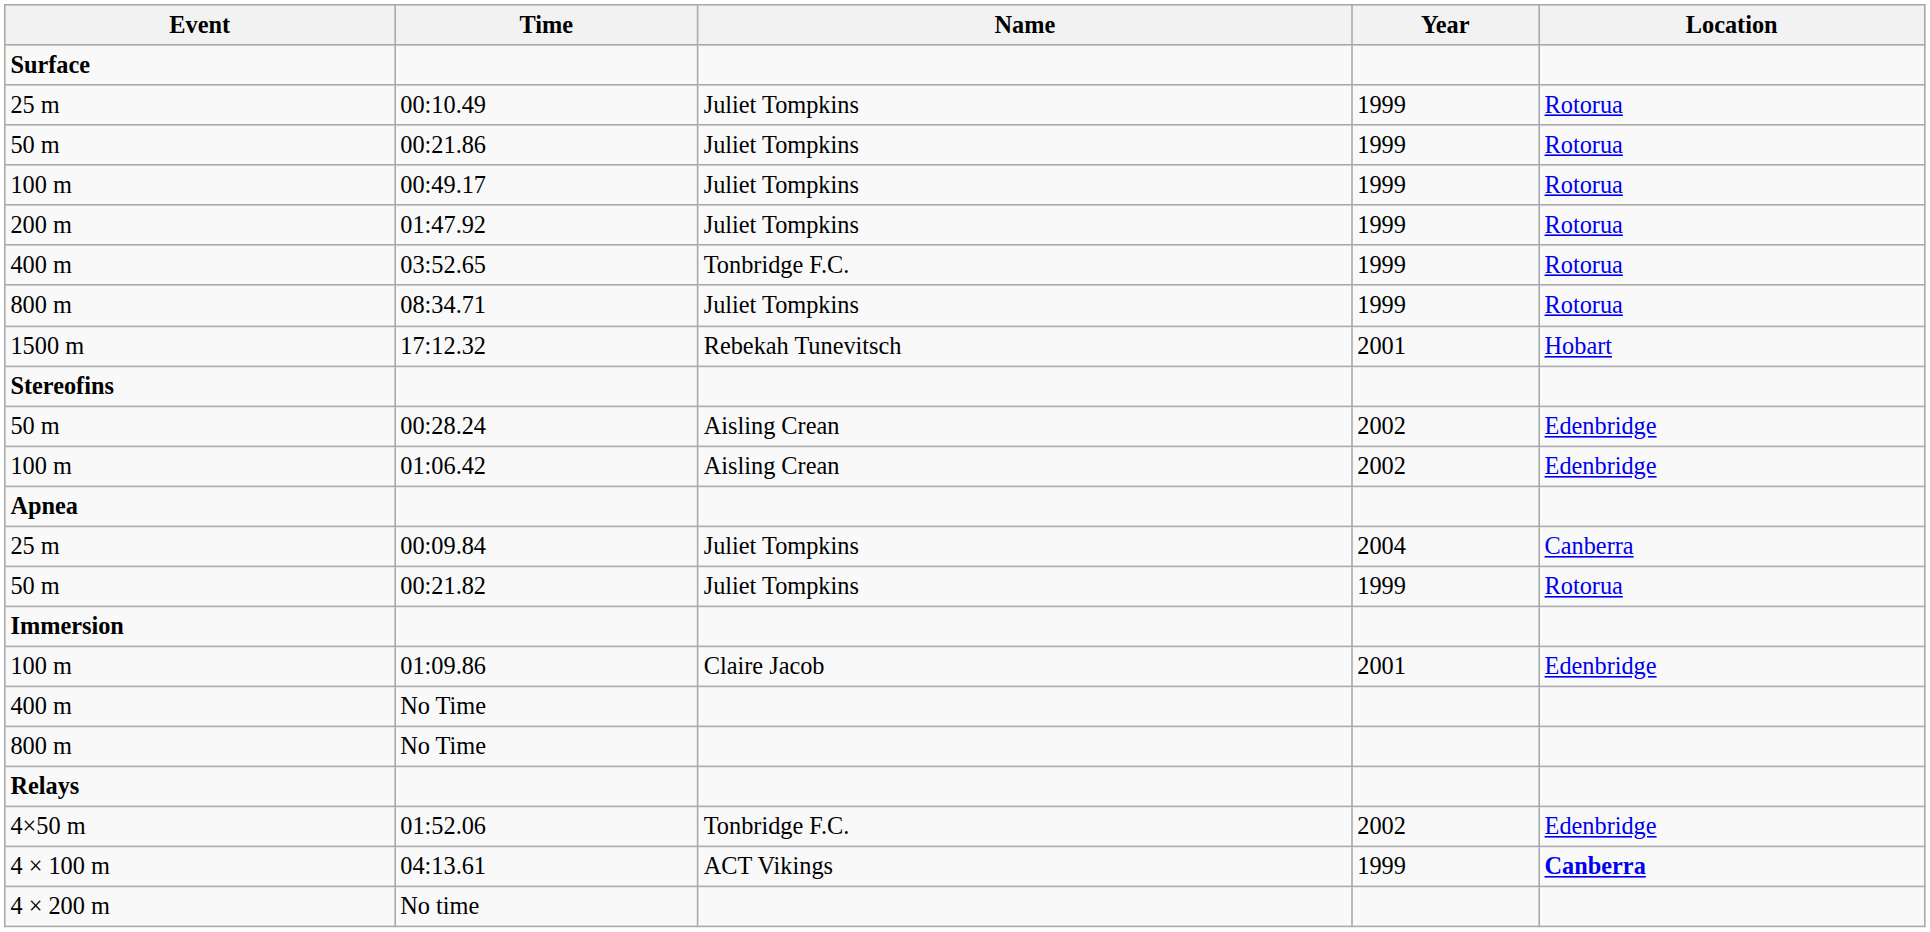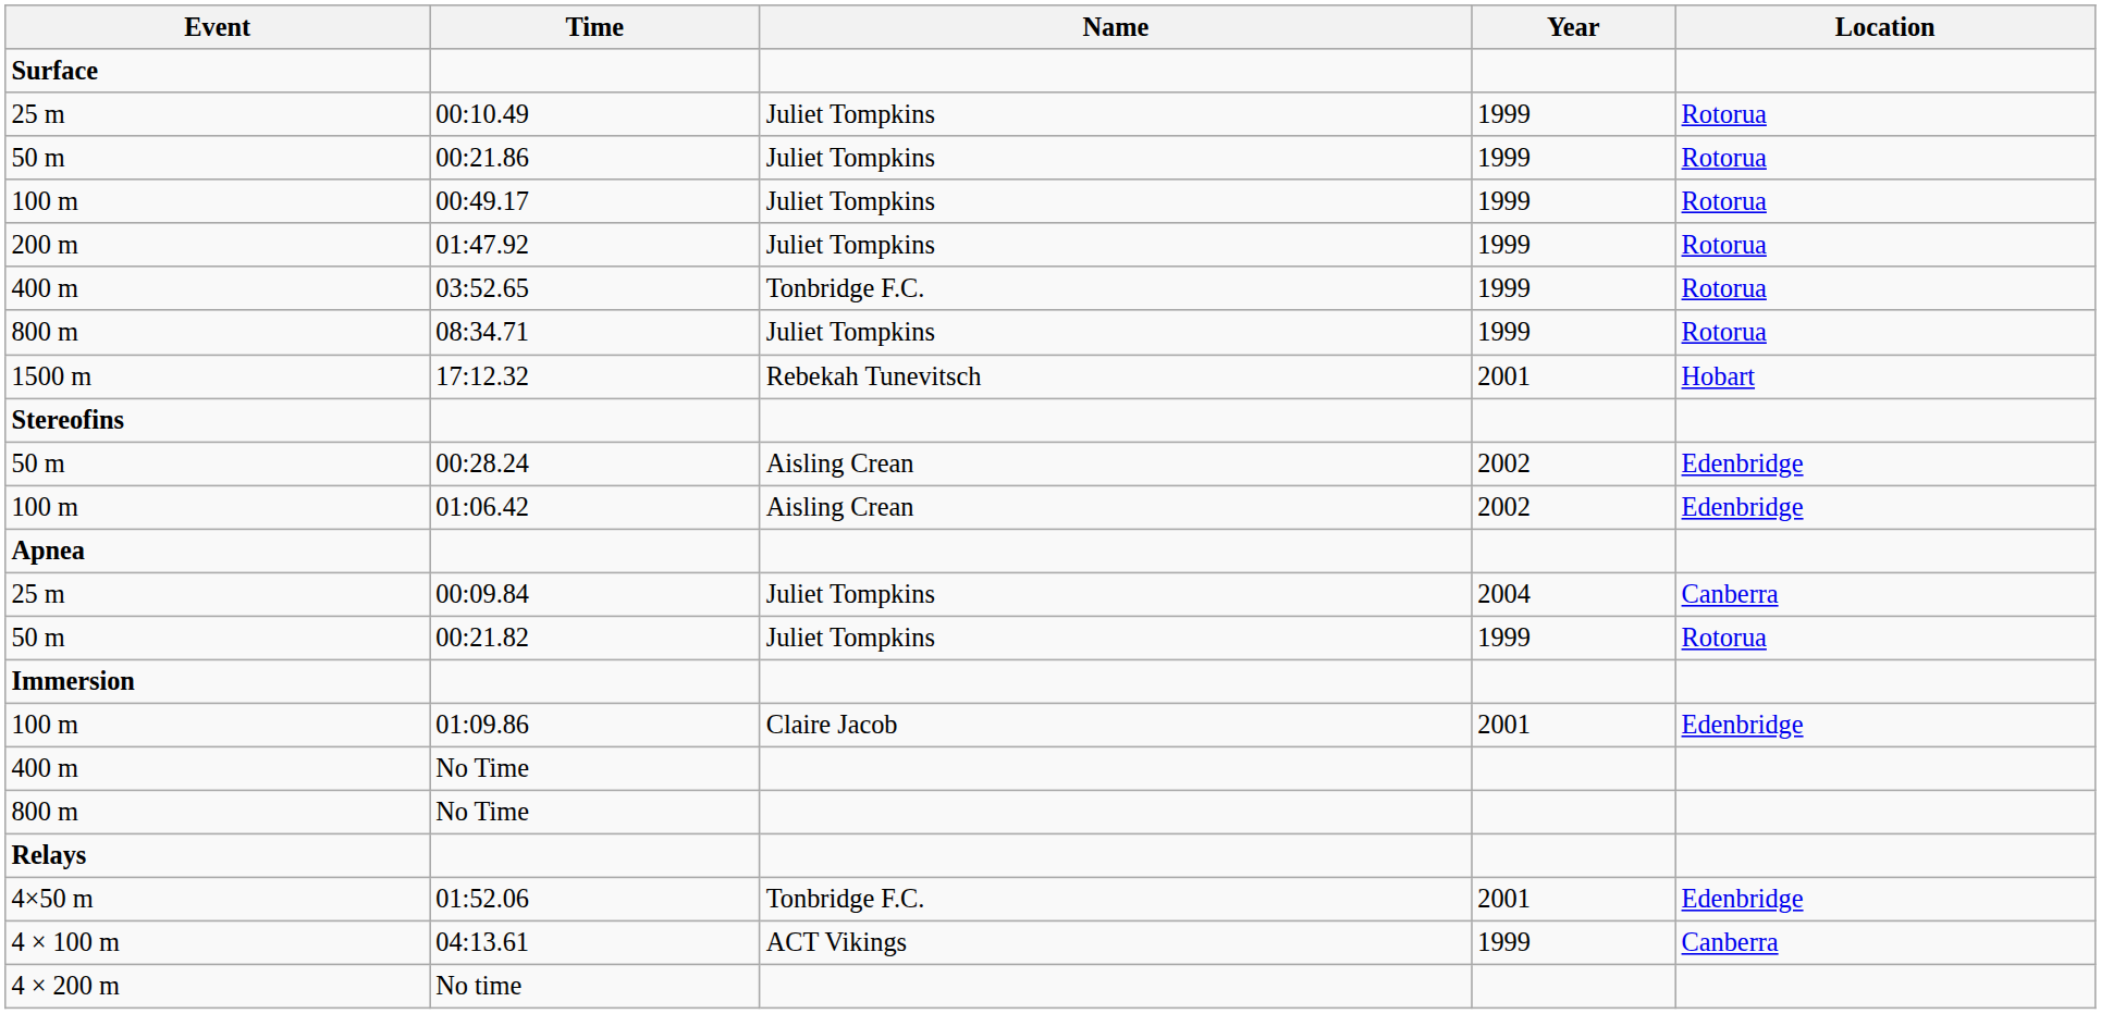 <table class="wikitable" style="width: 95%; font-size: 95%;">
 <tr>
 <th>Event</th>
 <th>Time</th>
 <th>Name</th>
 <th>Year</th>
 <th>Location</th>
 </tr>
 <tr>
 <td><strong>Surface</strong></td>
 <td></td>
 <td></td>
 <td></td>
 </tr>
 <tr>
 <td>25 m</td>
 <td>00:10.49</td>
 <td> Juliet Tompkins</td>
 <td>1999</td>
 <td> <a href='#'>Rotorua</a></td>
 </tr>
 <tr>
 <td>50 m</td>
 <td>00:21.86</td>
 <td> Juliet Tompkins</td>
 <td>1999</td>
 <td> <a href='#'>Rotorua</a></td>
 </tr>
 <tr>
 <td>100 m</td>
 <td>00:49.17</td>
 <td> Juliet Tompkins</td>
 <td>1999</td>
 <td> <a href='#'>Rotorua</a></td>
 </tr>
 <tr>
 <td>200 m</td>
 <td>01:47.92</td>
 <td> Juliet Tompkins</td>
 <td>1999</td>
 <td> <a href='#'>Rotorua</a></td>
 </tr>
 <tr>
 <td>400 m</td>
 <td>03:52.65</td>
 <td> Tonbridge F.C.</td>
 <td>1999</td>
 <td> <a href='#'>Rotorua</a></td>
 </tr>
 <tr>
 <td>800 m</td>
 <td>08:34.71</td>
 <td> Juliet Tompkins</td>
 <td>1999</td>
 <td> <a href='#'>Rotorua</a></td>
 </tr>
 <tr>
 <td>1500 m</td>
 <td>17:12.32</td>
 <td> Rebekah Tunevitsch</td>
 <td>2001</td>
 <td> <a href='#'>Hobart</a></td>
 </tr>
 <tr>
 <td><strong>Stereofins</strong></td>
 <td></td>
 <td></td>
 <td></td>
 <td></td>
 </tr>
 <tr>
 <td>50 m</td>
 <td>00:28.24</td>
 <td> Aisling Crean</td>
 <td>2002</td>
 <td> <a href='#'>Edenbridge</a></td>
 </tr>
 <tr>
 <td>100 m</td>
 <td>01:06.42</td>
 <td> Aisling Crean</td>
 <td>2002</td>
 <td> <a href='#'>Edenbridge</a></td>
 </tr>
 <tr>
 <td><strong>Apnea</strong></td>
 <td></td>
 <td></td>
 <td></td>
 <td></td>
 </tr>
 <tr>
 <td>25 m</td>
 <td>00:09.84</td>
 <td> Juliet Tompkins</td>
 <td>2004</td>
 <td> <a href='#'>Canberra</a></td>
 </tr>
 <tr>
 <td>50 m</td>
 <td>00:21.82</td>
 <td> Juliet Tompkins</td>
 <td>1999</td>
 <td> <a href='#'>Rotorua</a></td>
 </tr>
 <tr>
 <td><strong>Immersion</strong></td>
 <td></td>
 <td></td>
 <td></td>
 <td></td>
 </tr>
 <tr>
 <td>100 m</td>
 <td>01:09.86</td>
 <td> Claire Jacob</td>
 <td>2001</td>
 <td> <a href='#'>Edenbridge</a></td>
 </tr>
 <tr>
 <td>400 m</td>
 <td>No Time</td>
 <td></td>
 <td></td>
 <td></td>
 </tr>
 <tr>
 <td>800 m</td>
 <td>No Time</td>
 <td></td>
 <td></td>
 <td></td>
 </tr>
 <tr>
 <td><strong>Relays</strong></td>
 <td></td>
 <td></td>
 <td></td>
 <td></td>
 </tr>
 <tr>
 <td>4×50 m</td>
 <td>01:52.06</td>
 <td> Tonbridge F.C.</td>
-<td>2002</td>
+<td>2001</td>
 <td> <a href='#'>Edenbridge</a></td>
 </tr>
 <tr>
 <td>4 × 100 m</td>
 <td>04:13.61</td>
 <td> ACT Vikings</td>
 <td>1999</td>
-<td><strong> <a href='#'>Canberra</a></strong></td>
+<td> <a href='#'>Canberra</a></td>
 </tr>
 <tr>
 <td>4 × 200 m</td>
 <td>No time</td>
 <td></td>
 <td></td>
 <td></td>
 </tr>
 </table>
